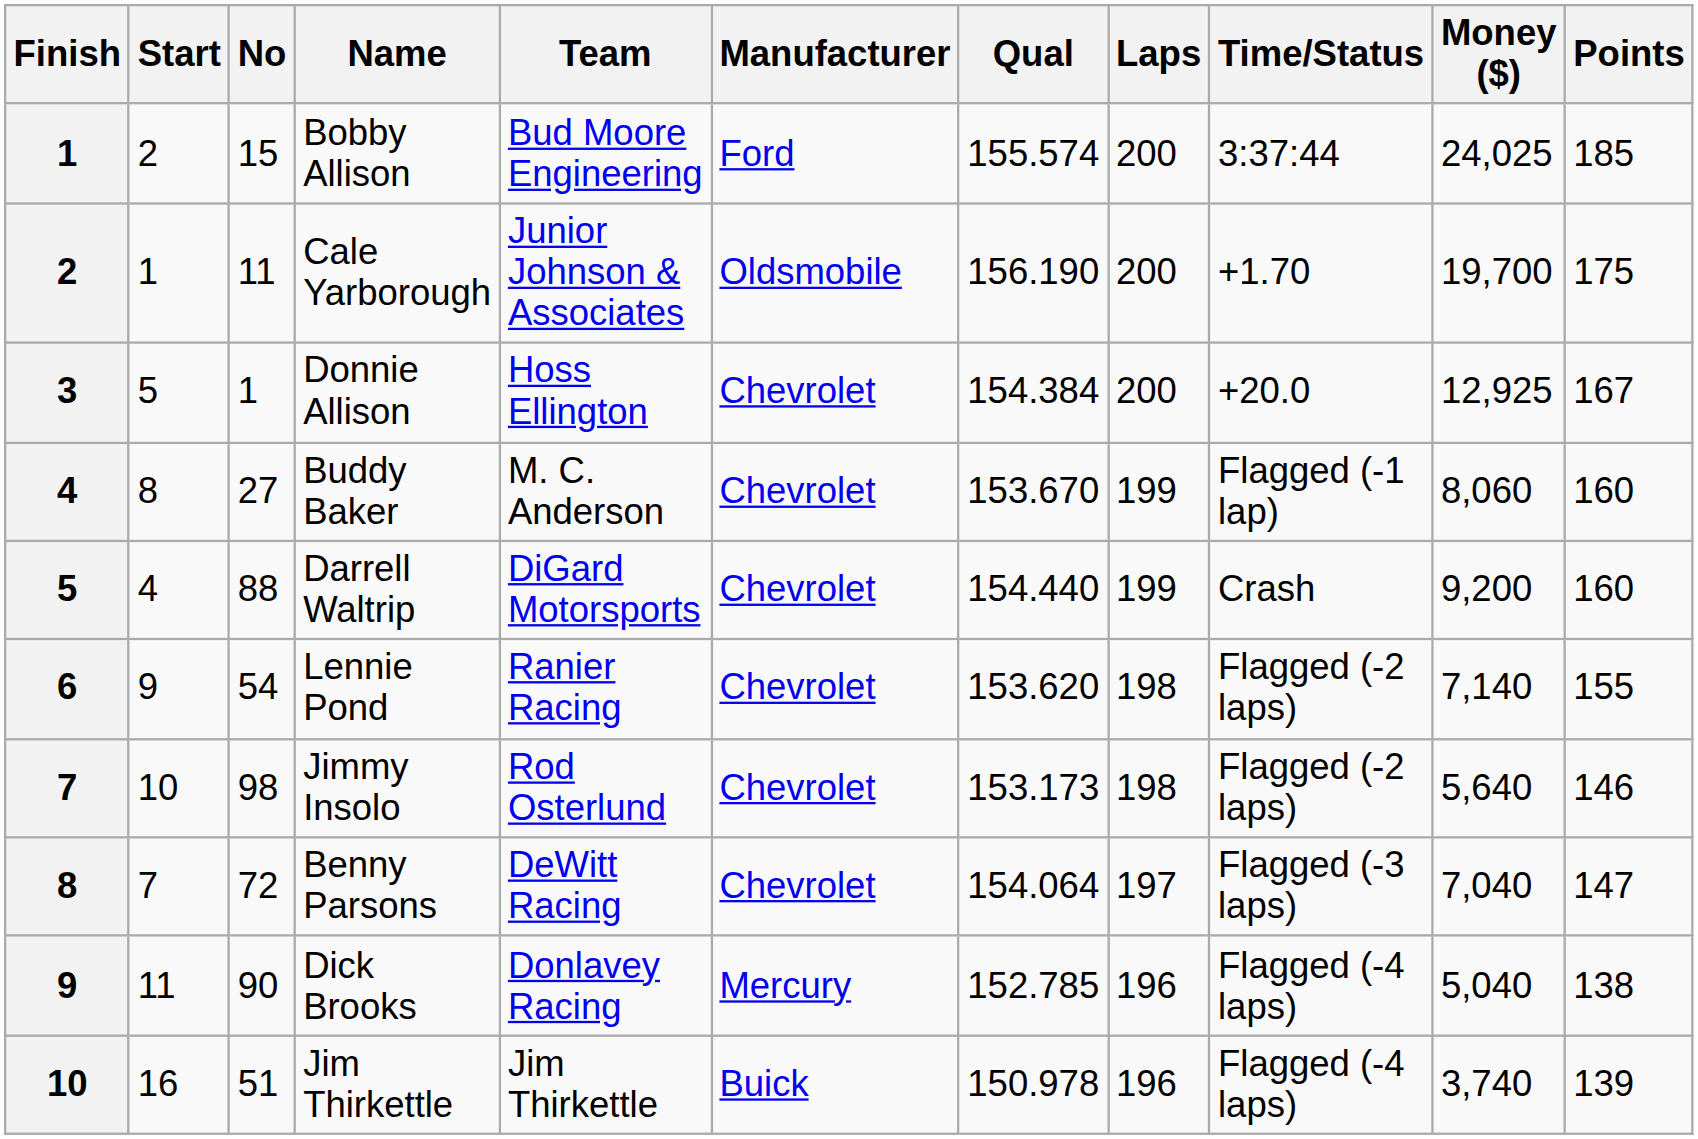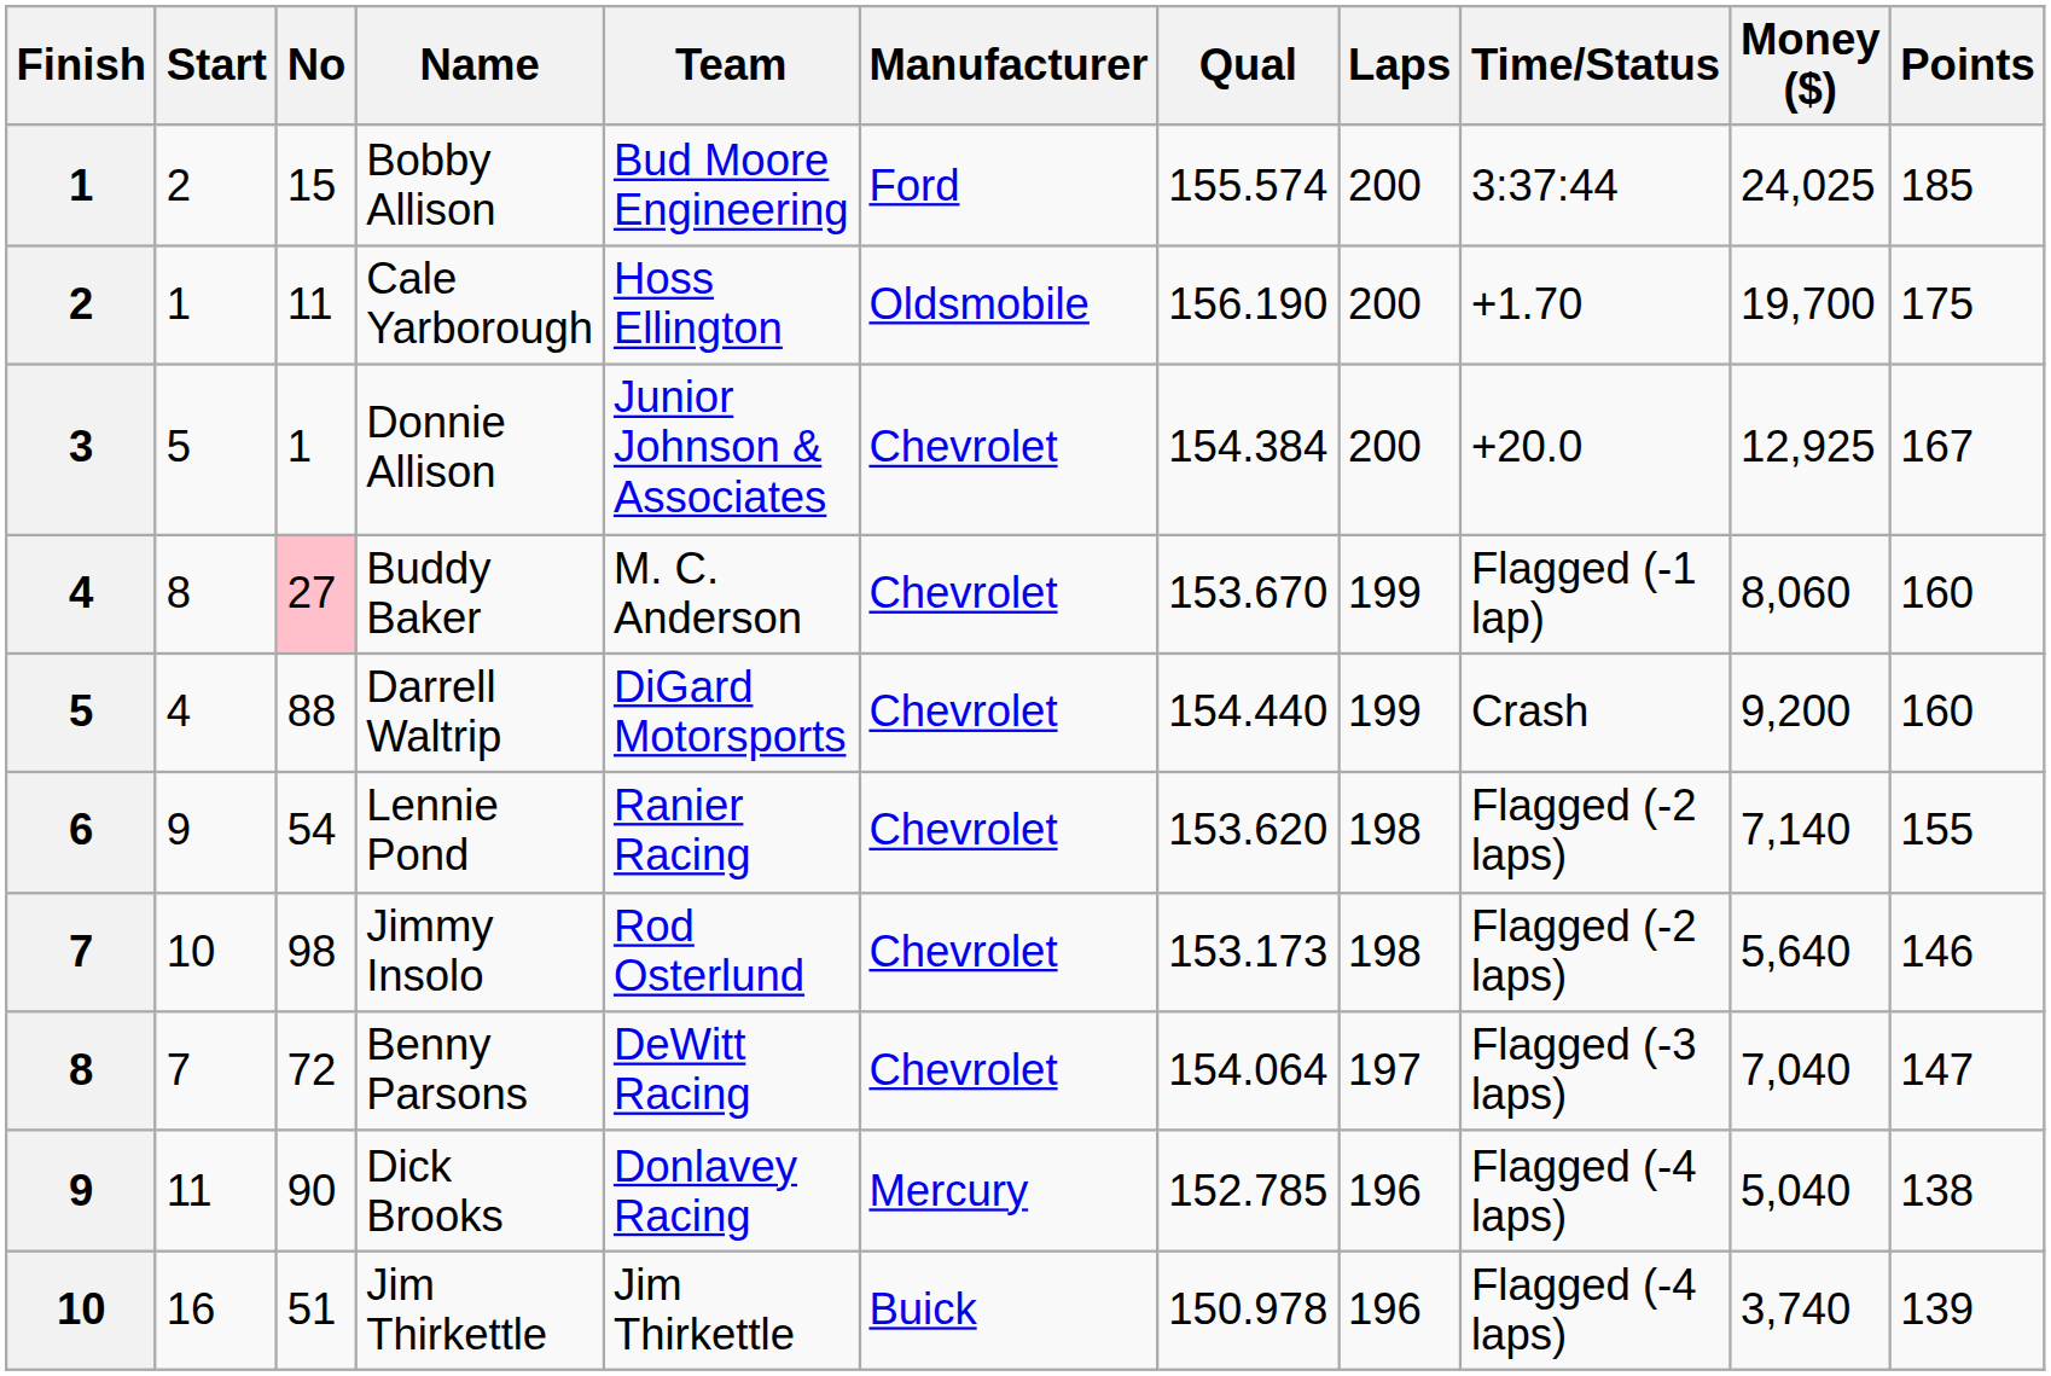 <table class="wikitable">
 <tr>
 <th>Finish</th>
 <th>Start</th>
 <th>No</th>
 <th>Name</th>
 <th>Team</th>
 <th>Manufacturer</th>
 <th>Qual</th>
 <th>Laps</th>
 <th>Time/Status</th>
 <th>Money ($)</th>
 <th>Points</th>
 </tr>
 <tr>
 <th>1</th>
 <td>2</td>
 <td>15</td>
 <td> Bobby Allison <strong></strong></td>
 <td><a href='#'>Bud Moore Engineering</a></td>
 <td><a href='#'>Ford</a></td>
 <td>155.574</td>
 <td>200</td>
 <td>3:37:44</td>
 <td>24,025</td>
 <td>185</td>
 </tr>
 <tr>
 <th>2</th>
 <td>1</td>
 <td>11</td>
 <td> Cale Yarborough</td>
-<td><a href='#'>Junior Johnson & Associates</a></td>
+<td><a href='#'>Hoss Ellington</a></td>
 <td><a href='#'>Oldsmobile</a></td>
 <td>156.190</td>
 <td>200</td>
 <td>+1.70</td>
 <td>19,700</td>
 <td>175</td>
 </tr>
 <tr>
 <th>3</th>
 <td>5</td>
 <td>1</td>
 <td> Donnie Allison</td>
-<td><a href='#'>Hoss Ellington</a></td>
+<td><a href='#'>Junior Johnson & Associates</a></td>
 <td><a href='#'>Chevrolet</a></td>
 <td>154.384</td>
 <td>200</td>
 <td>+20.0</td>
 <td>12,925</td>
 <td>167</td>
 </tr>
 <tr>
 <th>4</th>
 <td>8</td>
-<td>27</td>
+<td style="background: pink;">27</td>
 <td> Buddy Baker</td>
 <td>M. C. Anderson</td>
 <td><a href='#'>Chevrolet</a></td>
 <td>153.670</td>
 <td>199</td>
 <td>Flagged (-1 lap)</td>
 <td>8,060</td>
 <td>160</td>
 </tr>
 <tr>
 <th>5</th>
 <td>4</td>
 <td>88</td>
 <td> Darrell Waltrip</td>
 <td><a href='#'>DiGard Motorsports</a></td>
 <td><a href='#'>Chevrolet</a></td>
 <td>154.440</td>
 <td>199</td>
 <td>Crash</td>
 <td>9,200</td>
 <td>160</td>
 </tr>
 <tr>
 <th>6</th>
 <td>9</td>
 <td>54</td>
 <td> Lennie Pond</td>
 <td><a href='#'>Ranier Racing</a></td>
 <td><a href='#'>Chevrolet</a></td>
 <td>153.620</td>
 <td>198</td>
 <td>Flagged (-2 laps)</td>
 <td>7,140</td>
 <td>155</td>
 </tr>
 <tr>
 <th>7</th>
 <td>10</td>
 <td>98</td>
 <td> Jimmy Insolo</td>
 <td><a href='#'>Rod Osterlund</a></td>
 <td><a href='#'>Chevrolet</a></td>
 <td>153.173</td>
 <td>198</td>
 <td>Flagged (-2 laps)</td>
 <td>5,640</td>
 <td>146</td>
 </tr>
 <tr>
 <th>8</th>
 <td>7</td>
 <td>72</td>
 <td> Benny Parsons</td>
 <td><a href='#'>DeWitt Racing</a></td>
 <td><a href='#'>Chevrolet</a></td>
 <td>154.064</td>
 <td>197</td>
 <td>Flagged (-3 laps)</td>
 <td>7,040</td>
 <td>147</td>
 </tr>
 <tr>
 <th>9</th>
 <td>11</td>
 <td>90</td>
 <td> Dick Brooks</td>
 <td><a href='#'>Donlavey Racing</a></td>
 <td><a href='#'>Mercury</a></td>
 <td>152.785</td>
 <td>196</td>
 <td>Flagged (-4 laps)</td>
 <td>5,040</td>
 <td>138</td>
 </tr>
 <tr>
 <th>10</th>
 <td>16</td>
 <td>51</td>
 <td> Jim Thirkettle</td>
 <td>Jim Thirkettle</td>
 <td><a href='#'>Buick</a></td>
 <td>150.978</td>
 <td>196</td>
 <td>Flagged (-4 laps)</td>
 <td>3,740</td>
 <td>139</td>
 </tr>
 </table>
